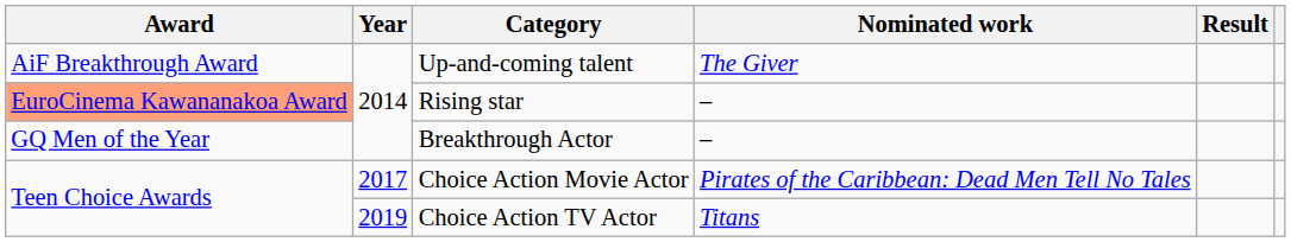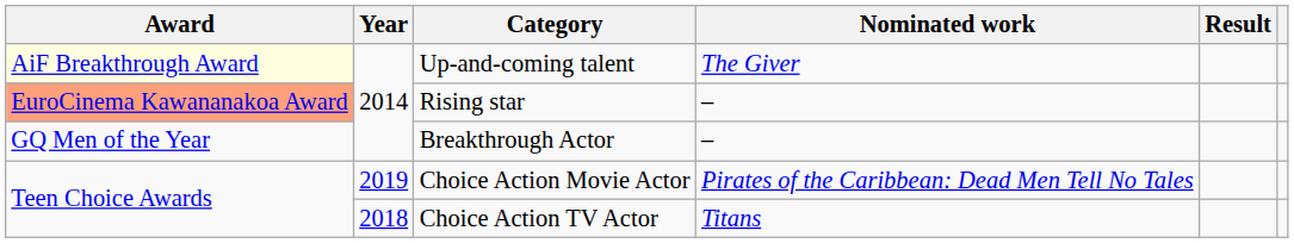 <table class="wikitable sortable plainrowheaders">
 <tr>
 <th>Award</th>
 <th>Year</th>
 <th>Category</th>
 <th>Nominated work</th>
 <th>Result</th>
 <th class="unsortable"></th>
 </tr>
 <tr>
-<td><a href='#'>AiF Breakthrough Award</a></td>
+<td style="background: lightyellow;"><a href='#'>AiF Breakthrough Award</a></td>
 <td rowspan="3">2014</td>
 <td>Up-and-coming talent</td>
 <td data-sort-value="Giver, The"><em><a href='#'>The Giver</a></em></td>
 <td></td>
 <td></td>
 </tr>
 <tr>
 <td style="background: lightsalmon;"><a href='#'>EuroCinema Kawananakoa Award</a></td>
 <td>Rising star</td>
 <td>–</td>
 <td></td>
 <td></td>
 </tr>
 <tr>
 <td><a href='#'>GQ Men of the Year</a></td>
 <td>Breakthrough Actor</td>
 <td>–</td>
 <td></td>
 <td></td>
 </tr>
 <tr>
 <td rowspan="2"><a href='#'>Teen Choice Awards</a></td>
-<td><a href='#'>2017</a></td>
+<td><a href='#'>2019</a></td>
 <td>Choice Action Movie Actor</td>
 <td><em><a href='#'>Pirates of the Caribbean: Dead Men Tell No Tales</a></em></td>
 <td></td>
 <td></td>
 </tr>
 <tr>
-<td><a href='#'>2019</a></td>
+<td><a href='#'>2018</a></td>
 <td>Choice Action TV Actor</td>
 <td><em><a href='#'>Titans</a></em></td>
 <td></td>
 <td></td>
 </tr>
 </table>
